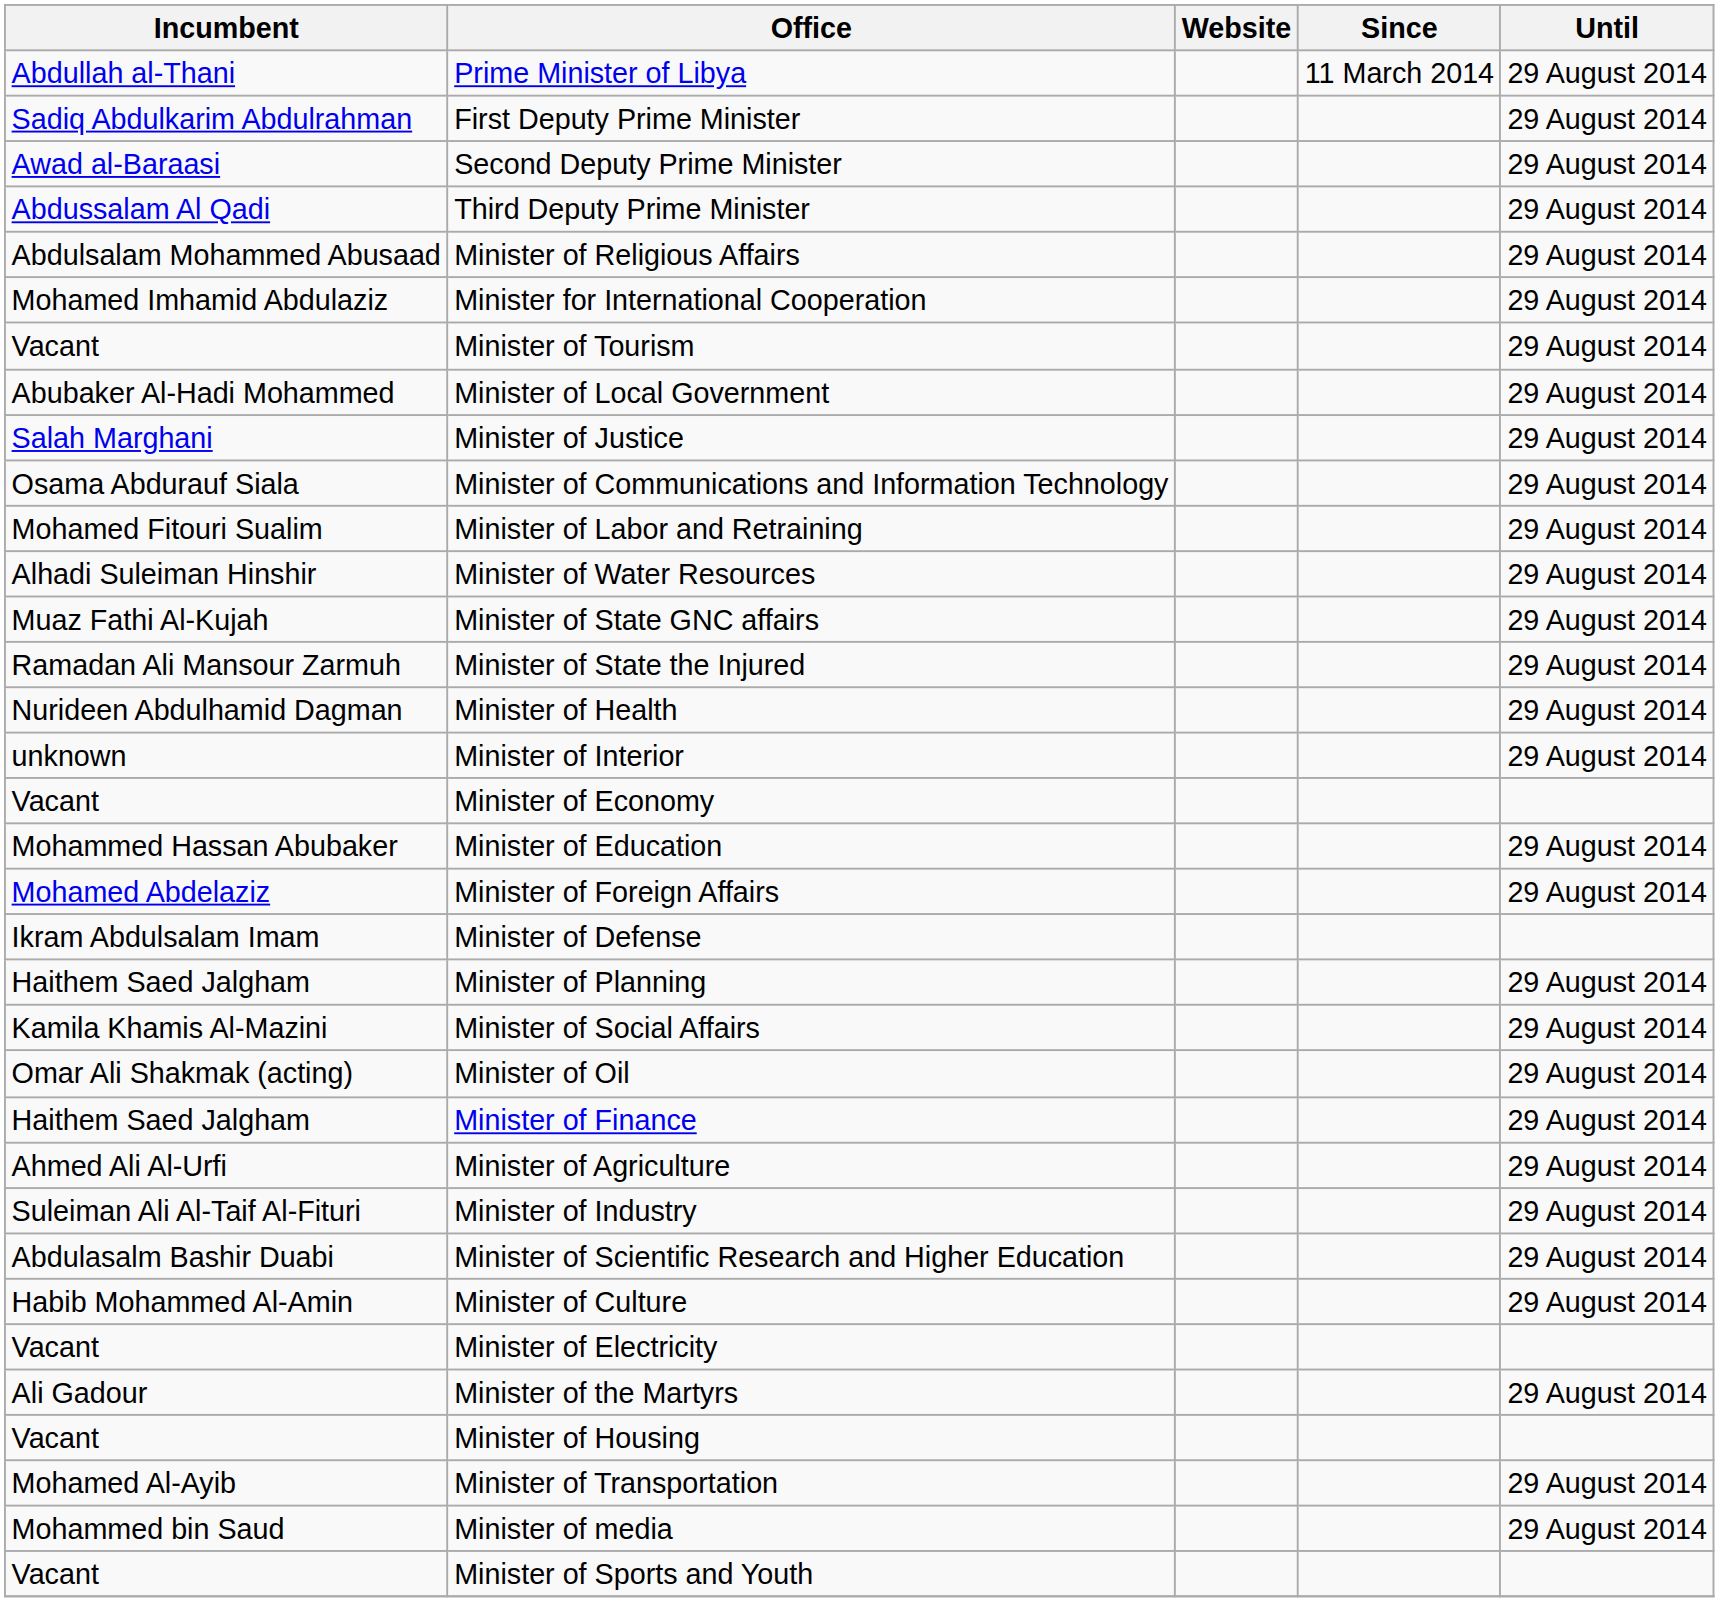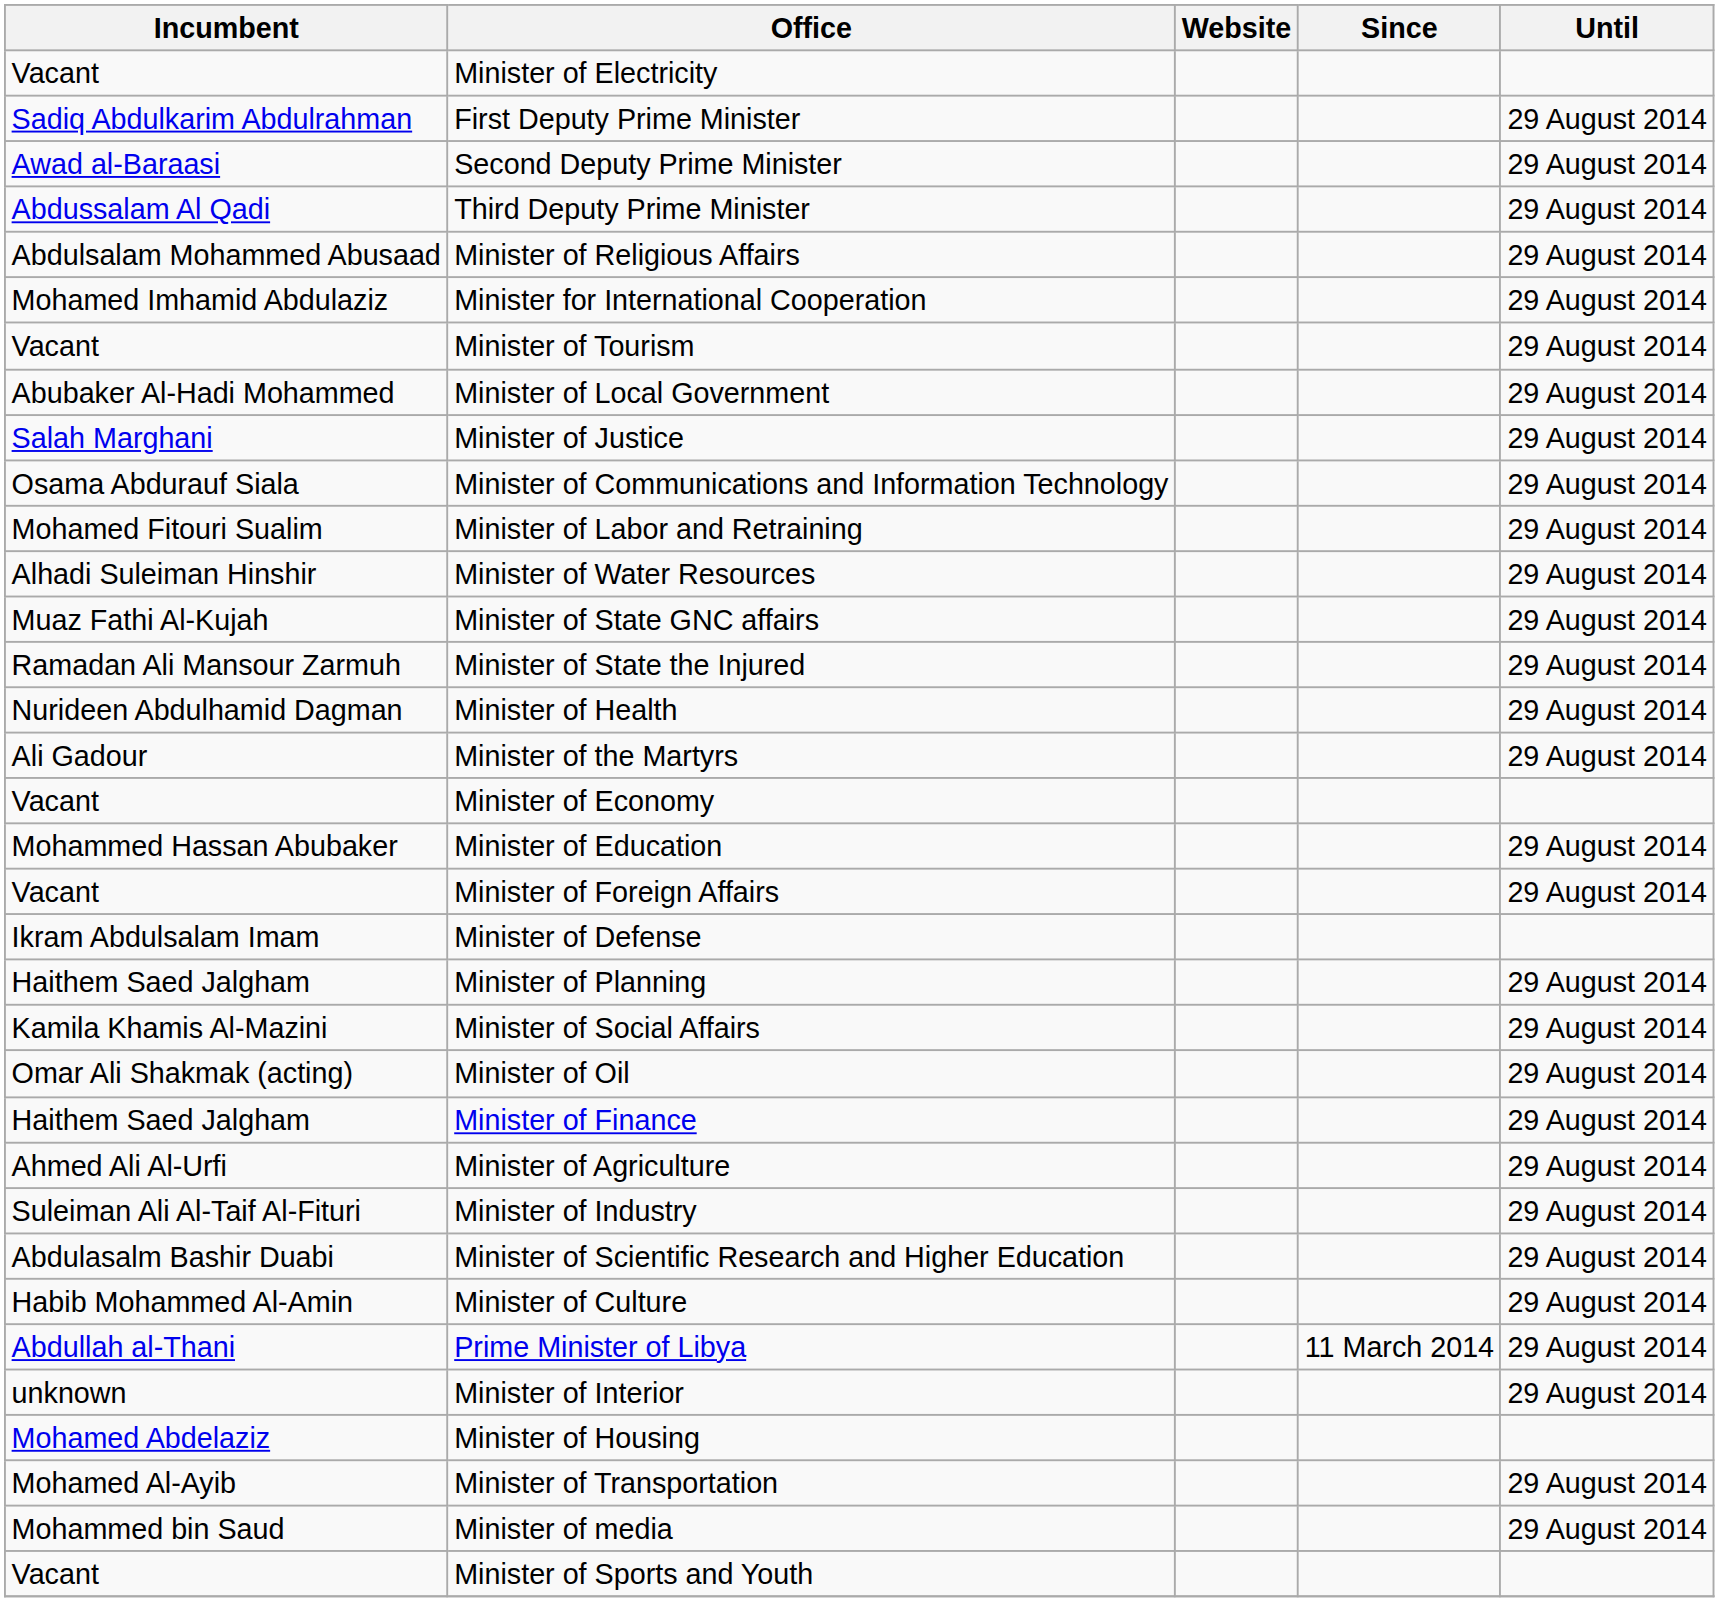 <table class="wikitable" style="font-size: 95%;">
 <tr>
 <th>Incumbent</th>
 <th>Office</th>
 <th>Website</th>
 <th>Since</th>
 <th>Until</th>
 </tr>
 <tr>
-<td><a href='#'>Abdullah al-Thani</a></td>
-<td><a href='#'>Prime Minister of Libya</a></td>
+<td>Vacant</td>
+<td>Minister of Electricity</td>
 <td></td>
-<td>11 March 2014</td>
-<td>29 August 2014</td>
+<td></td>
+<td></td>
 </tr>
 <tr>
 <td><a href='#'>Sadiq Abdulkarim Abdulrahman</a></td>
 <td>First Deputy Prime Minister</td>
 <td></td>
 <td></td>
 <td>29 August 2014</td>
 </tr>
 <tr>
 <td><a href='#'>Awad al-Baraasi</a></td>
 <td>Second Deputy Prime Minister</td>
 <td></td>
 <td></td>
 <td>29 August 2014</td>
 </tr>
 <tr>
 <td><a href='#'>Abdussalam Al Qadi</a></td>
 <td>Third Deputy Prime Minister</td>
 <td></td>
 <td></td>
 <td>29 August 2014</td>
 </tr>
 <tr>
 <td>Abdulsalam Mohammed Abusaad</td>
 <td>Minister of Religious Affairs</td>
 <td></td>
 <td></td>
 <td>29 August 2014</td>
 </tr>
 <tr>
 <td>Mohamed Imhamid Abdulaziz</td>
 <td>Minister for International Cooperation</td>
 <td></td>
 <td></td>
 <td>29 August 2014</td>
 </tr>
 <tr>
 <td>Vacant</td>
 <td>Minister of Tourism</td>
 <td></td>
 <td></td>
 <td>29 August 2014</td>
 </tr>
 <tr>
 <td>Abubaker Al-Hadi Mohammed</td>
 <td>Minister of Local Government</td>
 <td></td>
 <td></td>
 <td>29 August 2014</td>
 </tr>
 <tr>
 <td><a href='#'>Salah Marghani</a></td>
 <td>Minister of Justice</td>
 <td></td>
 <td></td>
 <td>29 August 2014</td>
 </tr>
 <tr>
 <td>Osama Abdurauf Siala</td>
 <td>Minister of Communications and Information Technology</td>
 <td></td>
 <td></td>
 <td>29 August 2014</td>
 </tr>
 <tr>
 <td>Mohamed Fitouri Sualim</td>
 <td>Minister of Labor and Retraining</td>
 <td></td>
 <td></td>
 <td>29 August 2014</td>
 </tr>
 <tr>
 <td>Alhadi Suleiman Hinshir</td>
 <td>Minister of Water Resources</td>
 <td></td>
 <td></td>
 <td>29 August 2014</td>
 </tr>
 <tr>
 <td>Muaz Fathi Al-Kujah</td>
 <td>Minister of State GNC affairs</td>
 <td></td>
 <td></td>
 <td>29 August 2014</td>
 </tr>
 <tr>
 <td>Ramadan Ali Mansour Zarmuh</td>
 <td>Minister of State the Injured</td>
 <td></td>
 <td></td>
 <td>29 August 2014</td>
 </tr>
 <tr>
 <td>Nurideen Abdulhamid Dagman</td>
 <td>Minister of Health</td>
 <td></td>
 <td></td>
 <td>29 August 2014</td>
 </tr>
 <tr>
-<td>unknown </td>
-<td>Minister of Interior</td>
-<td> </td>
+<td>Ali Gadour</td>
+<td>Minister of the Martyrs</td>
+<td></td>
 <td></td>
 <td>29 August 2014</td>
 </tr>
 <tr>
 <td>Vacant</td>
 <td>Minister of Economy</td>
 <td> </td>
 <td></td>
 <td></td>
 </tr>
 <tr>
 <td>Mohammed Hassan Abubaker</td>
 <td>Minister of Education</td>
 <td></td>
 <td></td>
 <td>29 August 2014</td>
 </tr>
 <tr>
-<td><a href='#'>Mohamed Abdelaziz</a></td>
+<td>Vacant</td>
 <td>Minister of Foreign Affairs</td>
 <td></td>
 <td></td>
 <td>29 August 2014</td>
 </tr>
 <tr>
 <td>Ikram Abdulsalam Imam</td>
 <td>Minister of Defense</td>
 <td></td>
 <td></td>
 <td></td>
 </tr>
 <tr>
 <td>Haithem Saed Jalgham</td>
 <td>Minister of Planning</td>
 <td></td>
 <td></td>
 <td>29 August 2014</td>
 </tr>
 <tr>
 <td>Kamila Khamis Al-Mazini</td>
 <td>Minister of Social Affairs</td>
 <td></td>
 <td></td>
 <td>29 August 2014</td>
 </tr>
 <tr>
 <td>Omar Ali Shakmak (acting)</td>
 <td>Minister of Oil</td>
 <td></td>
 <td></td>
 <td>29 August 2014</td>
 </tr>
 <tr>
 <td>Haithem Saed Jalgham</td>
 <td><a href='#'>Minister of Finance</a></td>
 <td> </td>
 <td></td>
 <td>29 August 2014</td>
 </tr>
 <tr>
 <td>Ahmed Ali Al-Urfi</td>
 <td>Minister of Agriculture</td>
 <td></td>
 <td></td>
 <td>29 August 2014</td>
 </tr>
 <tr>
 <td>Suleiman Ali Al-Taif Al-Fituri</td>
 <td>Minister of Industry</td>
 <td> </td>
 <td></td>
 <td>29 August 2014</td>
 </tr>
 <tr>
 <td>Abdulasalm Bashir Duabi</td>
 <td>Minister of Scientific Research and Higher Education</td>
 <td></td>
 <td></td>
 <td>29 August 2014</td>
 </tr>
 <tr>
 <td>Habib Mohammed Al-Amin</td>
 <td>Minister of Culture</td>
 <td></td>
 <td></td>
 <td>29 August 2014</td>
 </tr>
 <tr>
-<td>Vacant</td>
-<td>Minister of Electricity</td>
+<td><a href='#'>Abdullah al-Thani</a></td>
+<td><a href='#'>Prime Minister of Libya</a></td>
 <td></td>
-<td></td>
-<td></td>
+<td>11 March 2014</td>
+<td>29 August 2014</td>
 </tr>
 <tr>
-<td>Ali Gadour</td>
-<td>Minister of the Martyrs</td>
-<td></td>
+<td>unknown </td>
+<td>Minister of Interior</td>
+<td> </td>
 <td></td>
 <td>29 August 2014</td>
 </tr>
 <tr>
-<td>Vacant</td>
+<td><a href='#'>Mohamed Abdelaziz</a></td>
 <td>Minister of Housing</td>
 <td></td>
 <td></td>
 <td></td>
 </tr>
 <tr>
 <td>Mohamed Al-Ayib</td>
 <td>Minister of Transportation</td>
 <td></td>
 <td></td>
 <td>29 August 2014</td>
 </tr>
 <tr>
 <td>Mohammed bin Saud</td>
 <td>Minister of media</td>
 <td> </td>
 <td></td>
 <td>29 August 2014</td>
 </tr>
 <tr>
 <td>Vacant</td>
 <td>Minister of Sports and Youth</td>
 <td> </td>
 <td></td>
 <td></td>
 </tr>
 <tr>
 </tr>
 </table>
